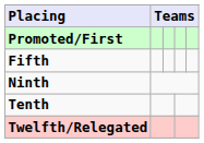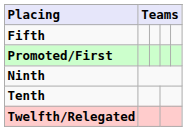 <table class=wikitable>
 <tr>
 </tr>
 <tr style="background: #E6E6FA;">
 <td><strong>Placing</strong></td>
 <td colspan="4" style="text-align:center"><strong>Teams</strong></td>
 </tr>
+<tr>
+<td><strong>Fifth</strong></td>
+<td></td>
+<td></td>
+<td></td>
+<td></td>
+</tr>
 <tr style="background: #ccffcc;">
 <td><strong>Promoted/First</strong></td>
 <td><strong></strong></td>
 <td><strong></strong></td>
 <td><strong></strong></td>
 <td><strong></strong></td>
-</tr>
-<tr>
-<td><strong>Fifth</strong></td>
-<td></td>
-<td></td>
-<td></td>
-<td></td>
 </tr>
 <tr>
 <td><strong>Ninth</strong></td>
 <td colspan=4></td>
 </tr>
 <tr>
 <td><strong>Tenth</strong></td>
 <td colspan=2></td>
 <td colspan=2></td>
 </tr>
 <tr style="background: #ffcccc;">
 <td><strong>Twelfth/Relegated</strong></td>
 <td colspan=2><em></em></td>
 <td colspan=2><em></em></td>
 </tr>
 </table>
